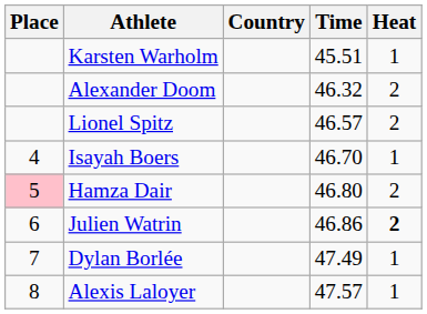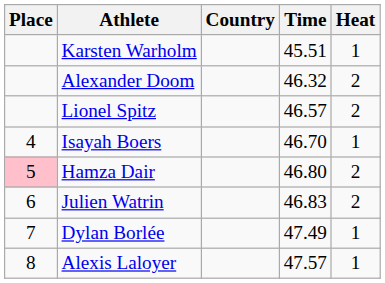 <table class="wikitable">
 <tr>
 <th>Place</th>
 <th>Athlete</th>
 <th>Country</th>
 <th>Time</th>
 <th>Heat</th>
 </tr>
 <tr>
 <td align=center></td>
 <td><a href='#'>Karsten Warholm</a></td>
 <td></td>
 <td>45.51</td>
 <td align=center>1</td>
 </tr>
 <tr>
 <td align=center></td>
 <td><a href='#'>Alexander Doom</a></td>
 <td></td>
 <td>46.32</td>
 <td align=center>2</td>
 </tr>
 <tr>
 <td align=center></td>
 <td><a href='#'>Lionel Spitz</a></td>
 <td></td>
 <td>46.57</td>
 <td align=center>2</td>
 </tr>
 <tr>
 <td align=center>4</td>
 <td><a href='#'>Isayah Boers</a></td>
 <td></td>
 <td>46.70</td>
 <td align=center>1</td>
 </tr>
 <tr>
 <td align=center style="background: pink;">5</td>
 <td><a href='#'>Hamza Dair</a></td>
 <td></td>
 <td>46.80</td>
 <td align=center>2</td>
 </tr>
 <tr>
 <td align=center>6</td>
 <td><a href='#'>Julien Watrin</a></td>
 <td></td>
-<td>46.86</td>
-<td align=center><strong>2</strong></td>
+<td>46.83</td>
+<td align=center>2</td>
 </tr>
 <tr>
 <td align=center>7</td>
 <td><a href='#'>Dylan Borlée</a></td>
 <td></td>
 <td>47.49</td>
 <td align=center>1</td>
 </tr>
 <tr>
 <td align=center>8</td>
 <td><a href='#'>Alexis Laloyer</a></td>
 <td></td>
 <td>47.57</td>
 <td align=center>1</td>
 </tr>
 </table>
